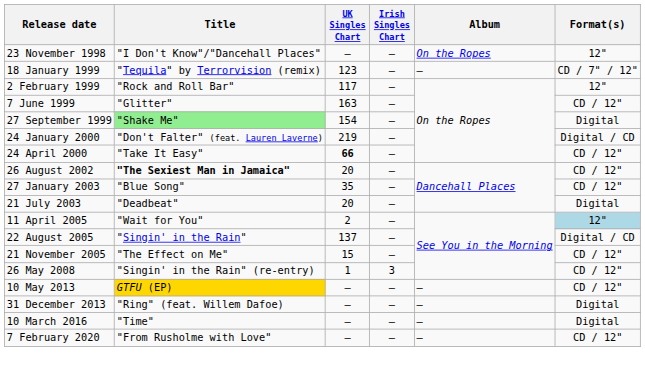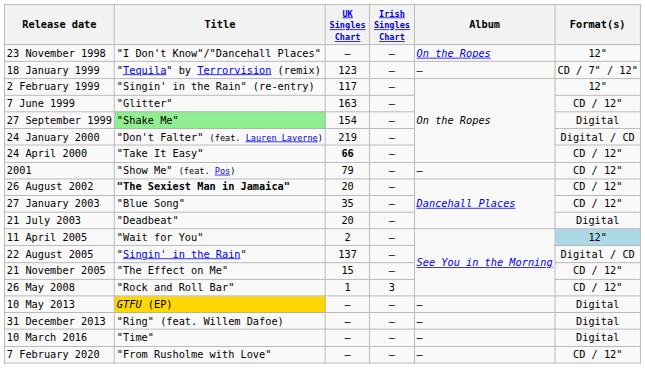 <table class="wikitable">
 <tr>
 <th align="left">Release date</th>
 <th align="left">Title</th>
 <th align="center" width="50"><small><a href='#'>UK Singles Chart</a></small></th>
 <th align="center" width="50"><small><a href='#'>Irish Singles Chart</a></small></th>
 <th align="left">Album</th>
 <th align="center">Format(s)</th>
 </tr>
 <tr>
 <td valign="top">23 November 1998</td>
 <td align="left">"I Don't Know"/"Dancehall Places"</td>
 <td align="center">—</td>
 <td align="center">—</td>
 <td align="left"><em><a href='#'>On the Ropes</a></em></td>
 <td align="center">12"</td>
 </tr>
 <tr>
 <td valign="top">18 January 1999</td>
 <td align="left">"<a href='#'>Tequila</a>" by <a href='#'>Terrorvision</a> (remix)</td>
 <td align="center">123</td>
 <td align="center">—</td>
 <td align="left">—</td>
 <td align="center">CD / 7" / 12"</td>
 </tr>
 <tr>
 <td valign="top">2 February 1999</td>
-<td align="left">"Rock and Roll Bar"</td>
+<td align="left">"Singin' in the Rain" (re-entry)</td>
 <td align="center">117</td>
 <td align="center">—</td>
 <td align="left" rowspan=5><em>On the Ropes</em></td>
 <td align="center">12"</td>
 </tr>
 <tr>
 <td valign="top">7 June 1999</td>
 <td align="left">"Glitter"</td>
 <td align="center">163</td>
 <td align="center">—</td>
 <td align="center">CD / 12"</td>
 </tr>
 <tr>
 <td valign="top">27 September 1999</td>
 <td align="left" style="background: lightgreen;">"Shake Me"</td>
 <td align="center">154</td>
 <td align="center">—</td>
 <td align="center">Digital</td>
 </tr>
 <tr>
 <td valign="top">24 January 2000</td>
 <td align="left">"Don't Falter" <small>(feat. <a href='#'>Lauren Laverne</a>)</small></td>
 <td align="center">219</td>
 <td align="center">—</td>
 <td align="center">Digital / CD</td>
 </tr>
 <tr>
 <td valign="top">24 April 2000</td>
 <td align="left">"Take It Easy"</td>
 <td align="center"><strong>66</strong></td>
 <td align="center">—</td>
+<td align="center">CD / 12"</td>
+</tr>
+<tr>
+<td valign="top">2001</td>
+<td align="left">"Show Me" <small>(feat. <a href='#'>Pos</a>)</small></td>
+<td align="center">79</td>
+<td align="center">—</td>
+<td align="left">—</td>
 <td align="center">CD / 12"</td>
 </tr>
 <tr>
 <td valign="top">26 August 2002</td>
 <td align="left"><strong>"The Sexiest Man in Jamaica"</strong></td>
 <td align="center">20</td>
 <td align="center">—</td>
 <td align="left" rowspan=3><em><a href='#'>Dancehall Places</a></em></td>
 <td align="center">CD / 12"</td>
 </tr>
 <tr>
 <td valign="top">27 January 2003</td>
 <td align="left">"Blue Song"</td>
 <td align="center">35</td>
 <td align="center">—</td>
 <td align="center">CD / 12"</td>
 </tr>
 <tr>
 <td valign="top">21 July 2003</td>
 <td align="left">"Deadbeat"</td>
 <td align="center">20</td>
 <td align="center">—</td>
 <td align="center">Digital</td>
 </tr>
 <tr>
 <td valign="top">11 April 2005</td>
 <td align="left">"Wait for You"</td>
 <td align="center">2</td>
 <td align="center">—</td>
 <td align="left" rowspan=4><em><a href='#'>See You in the Morning</a></em></td>
 <td align="center" style="background: lightblue;">12"</td>
 </tr>
 <tr>
 <td valign="top">22 August 2005</td>
 <td align="left">"<a href='#'>Singin' in the Rain</a>"</td>
 <td align="center">137</td>
 <td align="center">—</td>
 <td align="center">Digital / CD</td>
 </tr>
 <tr>
 <td valign="top">21 November 2005</td>
 <td align="left">"The Effect on Me"</td>
 <td align="center">15</td>
 <td align="center">—</td>
 <td align="center">CD / 12"</td>
 </tr>
 <tr>
 <td valign="top">26 May 2008</td>
-<td align="left">"Singin' in the Rain" (re-entry)</td>
+<td align="left">"Rock and Roll Bar"</td>
 <td align="center">1</td>
 <td align="center">3</td>
 <td align="center">CD / 12"</td>
 </tr>
 <tr>
 <td valign="top">10 May 2013</td>
 <td align="left" style="background: gold;"><em>GTFU</em> (EP)</td>
 <td align="center">—</td>
 <td align="center">—</td>
 <td align="left">—</td>
-<td align="center">CD / 12"</td>
+<td align="center">Digital</td>
 </tr>
 <tr>
 <td valign="top">31 December 2013</td>
 <td align="left">"Ring" (feat. Willem Dafoe)</td>
 <td align="center">—</td>
 <td align="center">—</td>
 <td align="left">—</td>
 <td align="center">Digital</td>
 </tr>
 <tr>
 <td valign="top">10 March 2016</td>
 <td align="left">"Time"</td>
 <td align="center">—</td>
 <td align="center">—</td>
 <td align="left">—</td>
 <td align="center">Digital</td>
 </tr>
 <tr>
 <td valign="top">7 February 2020</td>
 <td align="left">"From Rusholme with Love"</td>
 <td align="center">—</td>
 <td align="center">—</td>
 <td align="left">—</td>
 <td align="center">CD / 12"</td>
 </tr>
 </table>
